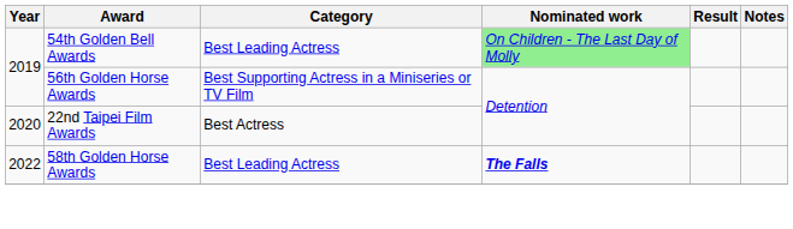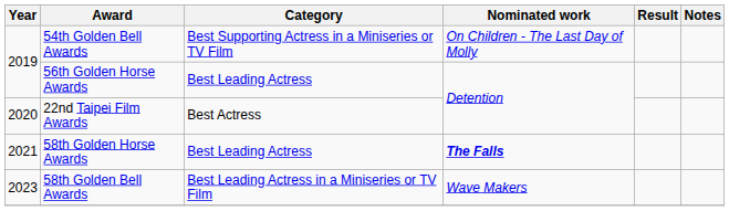 <table class="wikitable sortable">
 <tr>
 <th>Year</th>
 <th>Award</th>
 <th>Category</th>
 <th>Nominated work</th>
 <th>Result</th>
 <th>Notes</th>
 </tr>
 <tr>
 <td rowspan="2">2019</td>
 <td><a href='#'>54th Golden Bell Awards</a></td>
-<td><a href='#'>Best Leading Actress</a></td>
-<td style="background: lightgreen;"><em><a href='#'>On Children - The Last Day of Molly</a></em></td>
+<td><a href='#'>Best Supporting Actress in a Miniseries or TV Film</a></td>
+<td><em><a href='#'>On Children - The Last Day of Molly</a></em></td>
 <td></td>
 <td></td>
 </tr>
 <tr>
 <td><a href='#'>56th Golden Horse Awards</a></td>
-<td><a href='#'>Best Supporting Actress in a Miniseries or TV Film</a></td>
+<td><a href='#'>Best Leading Actress</a></td>
 <td rowspan="2"><em><a href='#'>Detention</a></em></td>
 <td></td>
 <td></td>
 </tr>
 <tr>
 <td>2020</td>
 <td>22nd <a href='#'>Taipei Film Awards</a></td>
 <td>Best Actress</td>
 <td></td>
 <td></td>
 </tr>
 <tr>
-<td>2022</td>
+<td>2021</td>
 <td><a href='#'>58th Golden Horse Awards</a></td>
 <td><a href='#'>Best Leading Actress</a></td>
 <td><strong><em><a href='#'>The Falls</a></em></strong></td>
 <td></td>
 <td></td>
 </tr>
 <tr>
+<td rowspan="1">2023</td>
+<td><a href='#'>58th Golden Bell Awards</a></td>
+<td><a href='#'>Best Leading Actress in a Miniseries or TV Film</a></td>
+<td><em><a href='#'>Wave Makers</a></em></td>
+<td></td>
+<td></td>
+</tr>
+<tr>
 </tr>
 </table>
